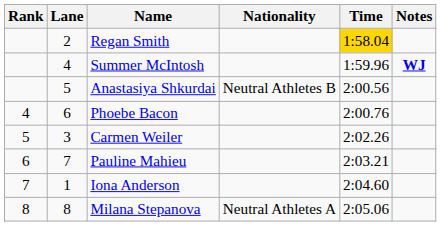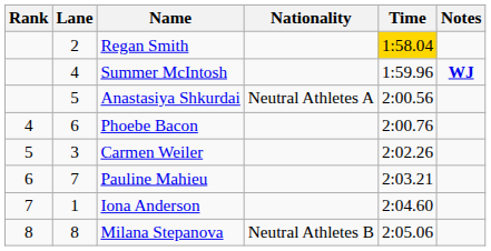 <table class="wikitable sortable" style="text-align:center">
 <tr>
 <th>Rank</th>
 <th>Lane</th>
 <th>Name</th>
 <th>Nationality</th>
 <th>Time</th>
 <th>Notes</th>
 </tr>
 <tr>
 <td></td>
 <td>2</td>
 <td align=left><a href='#'>Regan Smith</a></td>
 <td align=left></td>
 <td style="background: gold;">1:58.04</td>
 <td></td>
 </tr>
 <tr>
 <td></td>
 <td>4</td>
 <td align=left><a href='#'>Summer McIntosh</a></td>
 <td align=left></td>
 <td>1:59.96</td>
 <td><a href='#'><strong>WJ</strong></a></td>
 </tr>
 <tr>
 <td></td>
 <td>5</td>
 <td align=left><a href='#'>Anastasiya Shkurdai</a></td>
-<td align=left> Neutral Athletes B</td>
+<td align=left> Neutral Athletes A</td>
 <td>2:00.56</td>
 <td></td>
 </tr>
 <tr>
 <td>4</td>
 <td>6</td>
 <td align=left><a href='#'>Phoebe Bacon</a></td>
 <td align=left></td>
 <td>2:00.76</td>
 <td></td>
 </tr>
 <tr>
 <td>5</td>
 <td>3</td>
 <td align=left><a href='#'>Carmen Weiler</a></td>
 <td align=left></td>
 <td>2:02.26</td>
 <td></td>
 </tr>
 <tr>
 <td>6</td>
 <td>7</td>
 <td align=left><a href='#'>Pauline Mahieu</a></td>
 <td align=left></td>
 <td>2:03.21</td>
 <td></td>
 </tr>
 <tr>
 <td>7</td>
 <td>1</td>
 <td align=left><a href='#'>Iona Anderson</a></td>
 <td align=left></td>
 <td>2:04.60</td>
 <td></td>
 </tr>
 <tr>
 <td>8</td>
 <td>8</td>
 <td align=left><a href='#'>Milana Stepanova</a></td>
-<td align=left> Neutral Athletes A</td>
+<td align=left> Neutral Athletes B</td>
 <td>2:05.06</td>
 <td></td>
 </tr>
 </table>
